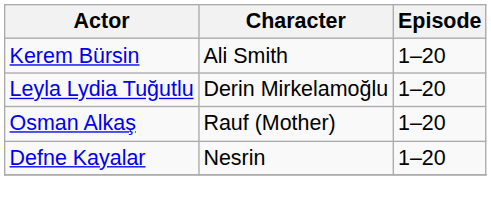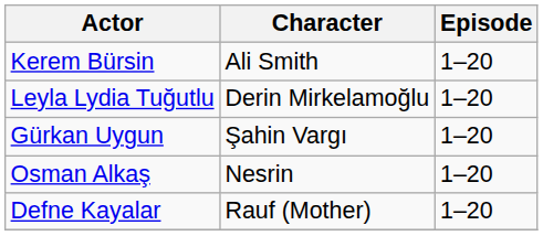 <table class="wikitable">
 <tr>
 <th>Actor</th>
 <th>Character</th>
 <th>Episode</th>
 </tr>
 <tr>
 <td><a href='#'>Kerem Bürsin</a></td>
 <td>Ali Smith</td>
 <td>1–20</td>
 </tr>
 <tr>
 <td><a href='#'>Leyla Lydia Tuğutlu</a></td>
 <td>Derin Mirkelamoğlu</td>
 <td>1–20</td>
 </tr>
 <tr>
+<td><a href='#'>Gürkan Uygun</a></td>
+<td>Şahin Vargı</td>
+<td>1–20</td>
+</tr>
+<tr>
 <td><a href='#'>Osman Alkaş</a></td>
-<td>Rauf (Mother)</td>
+<td>Nesrin</td>
 <td>1–20</td>
 </tr>
 <tr>
 <td><a href='#'>Defne Kayalar</a></td>
-<td>Nesrin</td>
+<td>Rauf (Mother)</td>
 <td>1–20</td>
 </tr>
 <tr>
 </tr>
 </table>
